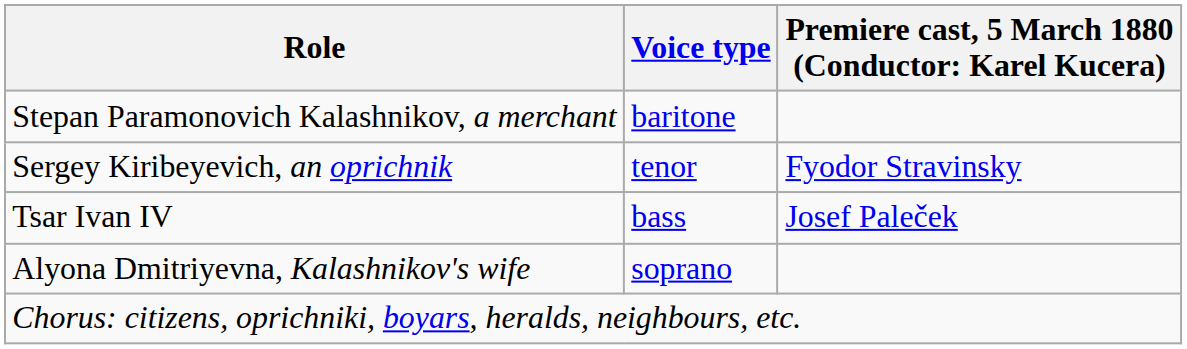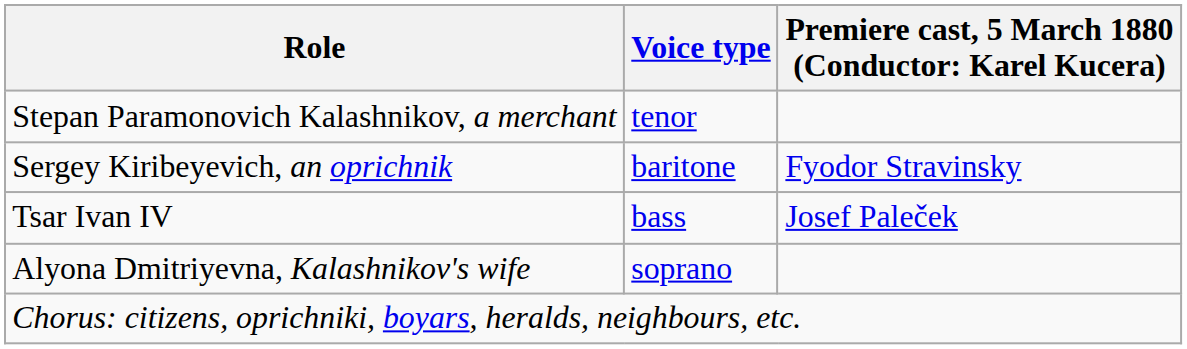 <table class="wikitable">
 <tr>
 <th>Role</th>
 <th><a href='#'>Voice type</a></th>
 <th>Premiere cast, 5 March 1880<br>(Conductor: Karel Kucera)</th>
 </tr>
 <tr>
 <td>Stepan Paramonovich Kalashnikov, <em>a merchant</em></td>
-<td><a href='#'>baritone</a></td>
+<td><a href='#'>tenor</a></td>
 <td></td>
 </tr>
 <tr>
 <td>Sergey Kiribeyevich, <em>an <a href='#'>oprichnik</a></em></td>
-<td><a href='#'>tenor</a></td>
+<td><a href='#'>baritone</a></td>
 <td><a href='#'>Fyodor Stravinsky</a></td>
 </tr>
 <tr>
 <td>Tsar Ivan IV</td>
 <td><a href='#'>bass</a></td>
 <td><a href='#'>Josef Paleček</a></td>
 </tr>
 <tr>
 <td>Alyona Dmitriyevna, <em>Kalashnikov's wife</em></td>
 <td><a href='#'>soprano</a></td>
 <td></td>
 </tr>
 <tr>
 <td colspan="3"><em>Chorus: citizens, oprichniki, <a href='#'>boyars</a>, heralds, neighbours, etc.</em></td>
 </tr>
 </table>
